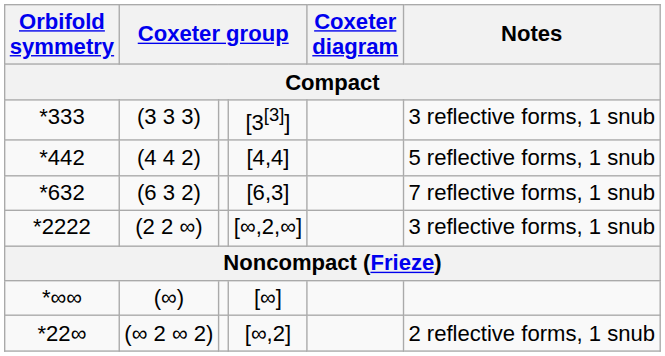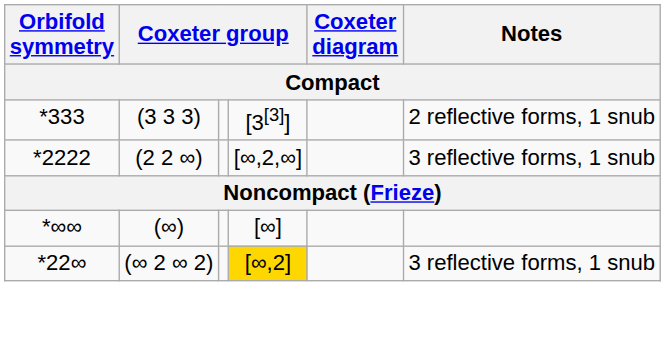 <table class=wikitable>
 <tr>
 <th><a href='#'>Orbifold<br>symmetry</a></th>
 <th colspan=3><a href='#'>Coxeter group</a></th>
 <th><a href='#'>Coxeter<br>diagram</a></th>
 <th>Notes</th>
 </tr>
 <tr>
 <th colspan=6>Compact</th>
 </tr>
 <tr valign=top align=center>
 <td>*333</td>
 <td>(3 3 3)</td>
 <td></td>
 <td>[3<sup>[3]</sup>]</td>
 <td></td>
-<td>3 reflective forms, 1 snub</td>
-</tr>
-<tr valign=top align=center>
-<td>*442</td>
-<td>(4 4 2)</td>
-<td></td>
-<td>[4,4]</td>
-<td></td>
-<td>5 reflective forms, 1 snub</td>
-</tr>
-<tr valign=top align=center>
-<td>*632</td>
-<td>(6 3 2)</td>
-<td></td>
-<td>[6,3]</td>
-<td></td>
-<td>7 reflective forms, 1 snub</td>
+<td>2 reflective forms, 1 snub</td>
 </tr>
 <tr valign=top align=center>
 <td>*2222</td>
 <td>(2 2 ∞)</td>
 <td></td>
 <td>[∞,2,∞]</td>
 <td></td>
 <td>3 reflective forms, 1 snub</td>
 </tr>
 <tr>
 <th colspan=6>Noncompact (<a href='#'>Frieze</a>)</th>
 </tr>
 <tr align=center>
 <td>*∞∞</td>
 <td>(∞)</td>
 <td></td>
 <td>[∞]</td>
 <td></td>
 <td></td>
 </tr>
 <tr align=center>
 <td>*22∞</td>
 <td>(∞ 2 ∞ 2)</td>
 <td></td>
-<td>[∞,2]</td>
+<td style="background: gold;">[∞,2]</td>
 <td></td>
-<td>2 reflective forms, 1 snub</td>
+<td>3 reflective forms, 1 snub</td>
 </tr>
 </table>
